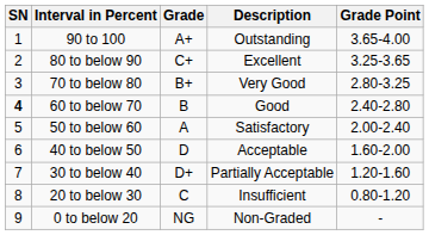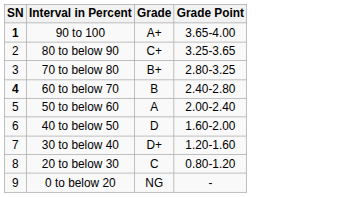 <table class="wikitable sortable" style="text-align: center;">
 <tr>
 <th>SN</th>
 <th>Interval in Percent</th>
 <th>Grade</th>
-<th>Description</th>
 <th>Grade Point</th>
 </tr>
 <tr>
-<td>1</td>
+<td><strong>1</strong></td>
 <td>90 to 100</td>
 <td>A+</td>
-<td>Outstanding</td>
 <td>3.65-4.00</td>
 </tr>
 <tr>
 <td>2</td>
 <td>80 to below 90</td>
 <td>C+</td>
-<td>Excellent</td>
 <td>3.25-3.65</td>
 </tr>
 <tr>
 <td>3</td>
 <td>70 to below 80</td>
 <td>B+</td>
-<td>Very Good</td>
 <td>2.80-3.25</td>
 </tr>
 <tr>
 <td><strong>4</strong></td>
 <td>60 to below 70</td>
 <td>B</td>
-<td>Good</td>
 <td>2.40-2.80</td>
 </tr>
 <tr>
 <td>5</td>
 <td>50 to below 60</td>
 <td>A</td>
-<td>Satisfactory</td>
 <td>2.00-2.40</td>
 </tr>
 <tr>
 <td>6</td>
 <td>40 to below 50</td>
 <td>D</td>
-<td>Acceptable</td>
 <td>1.60-2.00</td>
 </tr>
 <tr>
 <td>7</td>
 <td>30 to below 40</td>
 <td>D+</td>
-<td>Partially Acceptable</td>
 <td>1.20-1.60</td>
 </tr>
 <tr>
 <td>8</td>
 <td>20 to below 30</td>
 <td>C</td>
-<td>Insufficient</td>
 <td>0.80-1.20</td>
 </tr>
 <tr>
 <td>9</td>
 <td>0 to below 20</td>
 <td>NG</td>
-<td>Non-Graded</td>
 <td>-</td>
 </tr>
 </table>
